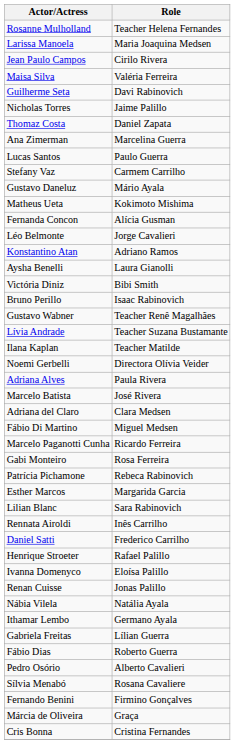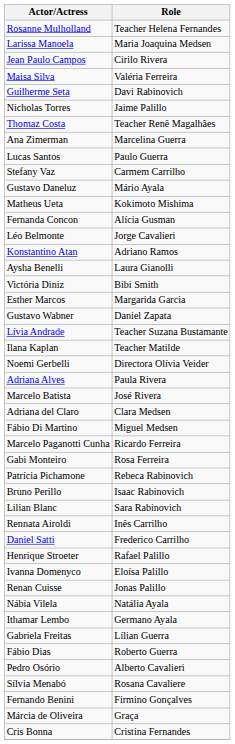 <table class="wikitable">
 <tr>
 <th>Actor/Actress</th>
 <th>Role</th>
 </tr>
 <tr>
 <td><a href='#'>Rosanne Mulholland</a></td>
 <td>Teacher Helena Fernandes</td>
 </tr>
 <tr>
 <td><a href='#'>Larissa Manoela</a></td>
 <td>Maria Joaquina Medsen</td>
 </tr>
 <tr>
 <td><a href='#'>Jean Paulo Campos</a></td>
 <td>Cirilo Rivera</td>
 </tr>
 <tr>
 <td><a href='#'>Maisa Silva</a></td>
 <td>Valéria Ferreira</td>
 </tr>
 <tr>
 <td><a href='#'>Guilherme Seta</a></td>
 <td>Davi Rabinovich</td>
 </tr>
 <tr>
 <td>Nicholas Torres</td>
 <td>Jaime Palillo</td>
 </tr>
 <tr>
 <td><a href='#'>Thomaz Costa</a></td>
-<td>Daniel Zapata</td>
+<td>Teacher Renê Magalhães</td>
 </tr>
 <tr>
 <td>Ana Zimerman</td>
 <td>Marcelina Guerra</td>
 </tr>
 <tr>
 <td>Lucas Santos</td>
 <td>Paulo Guerra</td>
 </tr>
 <tr>
 <td>Stefany Vaz</td>
 <td>Carmem Carrilho</td>
 </tr>
 <tr>
 <td>Gustavo Daneluz</td>
 <td>Mário Ayala</td>
 </tr>
 <tr>
 <td>Matheus Ueta</td>
 <td>Kokimoto Mishima</td>
 </tr>
 <tr>
 <td>Fernanda Concon</td>
 <td>Alícia Gusman</td>
 </tr>
 <tr>
 <td>Léo Belmonte</td>
 <td>Jorge Cavalieri</td>
 </tr>
 <tr>
 <td><a href='#'>Konstantino Atan</a></td>
 <td>Adriano Ramos</td>
 </tr>
 <tr>
 <td>Aysha Benelli</td>
 <td>Laura Gianolli</td>
 </tr>
 <tr>
 <td>Victória Diniz</td>
 <td>Bibi Smith</td>
 </tr>
 <tr>
-<td>Bruno Perillo</td>
-<td>Isaac Rabinovich</td>
+<td>Esther Marcos</td>
+<td>Margarida Garcia</td>
 </tr>
 <tr>
 <td>Gustavo Wabner</td>
-<td>Teacher Renê Magalhães</td>
+<td>Daniel Zapata</td>
 </tr>
 <tr>
 <td><a href='#'>Lívia Andrade</a></td>
 <td>Teacher Suzana Bustamante</td>
 </tr>
 <tr>
 <td>Ilana Kaplan</td>
 <td>Teacher Matilde</td>
 </tr>
 <tr>
 <td>Noemi Gerbelli</td>
 <td>Directora Olívia Veider</td>
 </tr>
 <tr>
 <td><a href='#'>Adriana Alves</a></td>
 <td>Paula Rivera</td>
 </tr>
 <tr>
 <td>Marcelo Batista</td>
 <td>José Rivera</td>
 </tr>
 <tr>
 <td>Adriana del Claro</td>
 <td>Clara Medsen</td>
 </tr>
 <tr>
 <td>Fábio Di Martino</td>
 <td>Miguel Medsen</td>
 </tr>
 <tr>
 <td>Marcelo Paganotti Cunha</td>
 <td>Ricardo Ferreira</td>
 </tr>
 <tr>
 <td>Gabi Monteiro</td>
 <td>Rosa Ferreira</td>
 </tr>
 <tr>
 <td>Patrícia Pichamone</td>
 <td>Rebeca Rabinovich</td>
 </tr>
 <tr>
-<td>Esther Marcos</td>
-<td>Margarida Garcia</td>
+<td>Bruno Perillo</td>
+<td>Isaac Rabinovich</td>
 </tr>
 <tr>
 <td>Lilian Blanc</td>
 <td>Sara Rabinovich</td>
 </tr>
 <tr>
 <td>Rennata Airoldi</td>
 <td>Inês Carrilho</td>
 </tr>
 <tr>
 <td><a href='#'>Daniel Satti</a></td>
 <td>Frederico Carrilho</td>
 </tr>
 <tr>
 <td>Henrique Stroeter</td>
 <td>Rafael Palillo</td>
 </tr>
 <tr>
 <td>Ivanna Domenyco</td>
 <td>Eloísa Palillo</td>
 </tr>
 <tr>
 <td>Renan Cuisse</td>
 <td>Jonas Palillo</td>
 </tr>
 <tr>
 <td>Nábia Vilela</td>
 <td>Natália Ayala</td>
 </tr>
 <tr>
 <td>Ithamar Lembo</td>
 <td>Germano Ayala</td>
 </tr>
 <tr>
 <td>Gabriela Freitas</td>
 <td>Lílian Guerra</td>
 </tr>
 <tr>
 <td>Fábio Dias</td>
 <td>Roberto Guerra</td>
 </tr>
 <tr>
 <td>Pedro Osório</td>
 <td>Alberto Cavalieri</td>
 </tr>
 <tr>
 <td>Sílvia Menabó</td>
 <td>Rosana Cavaliere</td>
 </tr>
 <tr>
 <td>Fernando Benini</td>
 <td>Firmino Gonçalves</td>
 </tr>
 <tr>
 <td>Márcia de Oliveira</td>
 <td>Graça</td>
 </tr>
 <tr>
 <td>Cris Bonna</td>
 <td>Cristina Fernandes</td>
 </tr>
 <tr>
 </tr>
 </table>
